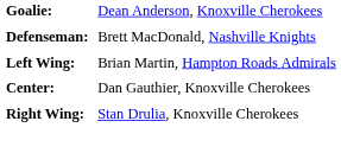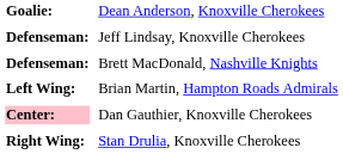 <table cellpadding="1" cellspacing="8">
 <tr>
 <td><strong>Goalie:</strong></td>
 <td><a href='#'>Dean Anderson</a>, <a href='#'>Knoxville Cherokees</a></td>
+</tr>
+<tr>
+<td><strong>Defenseman:</strong></td>
+<td>Jeff Lindsay, Knoxville Cherokees</td>
 </tr>
 <tr>
 <td><strong>Defenseman:</strong></td>
 <td>Brett MacDonald, <a href='#'>Nashville Knights</a></td>
 </tr>
 <tr>
 <td><strong>Left Wing:</strong></td>
 <td>Brian Martin, <a href='#'>Hampton Roads Admirals</a></td>
 </tr>
 <tr>
-<td><strong>Center:</strong></td>
+<td style="background: pink;"><strong>Center:</strong></td>
 <td>Dan Gauthier, Knoxville Cherokees</td>
 </tr>
 <tr>
 <td><strong>Right Wing:</strong></td>
 <td><a href='#'>Stan Drulia</a>, Knoxville Cherokees</td>
 </tr>
 </table>
